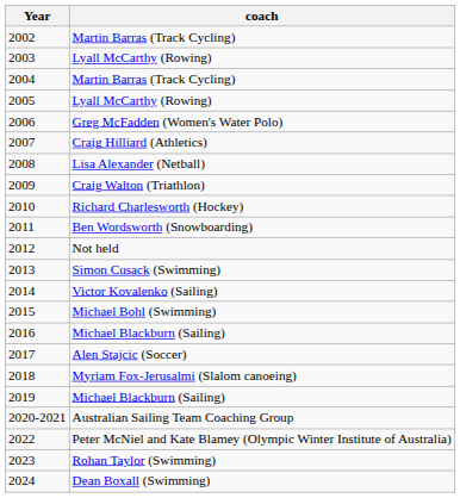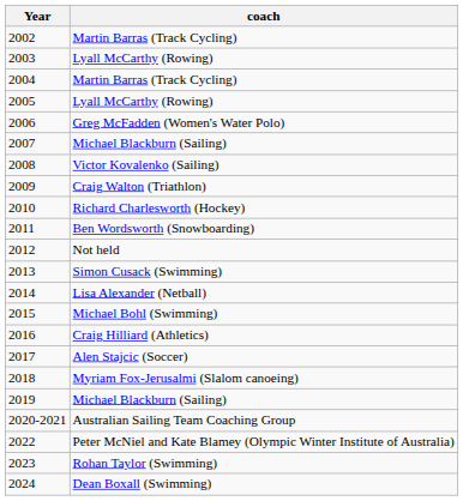 <table class="wikitable">
 <tr>
 <th>Year</th>
 <th>coach</th>
 </tr>
 <tr>
 <td>2002</td>
 <td><a href='#'>Martin Barras</a> (Track Cycling)</td>
 </tr>
 <tr>
 <td>2003</td>
 <td><a href='#'>Lyall McCarthy</a> (Rowing)</td>
 </tr>
 <tr>
 <td>2004</td>
 <td><a href='#'>Martin Barras</a> (Track Cycling)</td>
 </tr>
 <tr>
 <td>2005</td>
 <td><a href='#'>Lyall McCarthy</a> (Rowing)</td>
 </tr>
 <tr>
 <td>2006</td>
 <td><a href='#'>Greg McFadden</a> (Women's Water Polo)</td>
 </tr>
 <tr>
 <td>2007</td>
-<td><a href='#'>Craig Hilliard</a> (Athletics)</td>
+<td><a href='#'>Michael Blackburn</a> (Sailing)</td>
 </tr>
 <tr>
 <td>2008</td>
-<td><a href='#'>Lisa Alexander</a> (Netball)</td>
+<td><a href='#'>Victor Kovalenko</a> (Sailing)</td>
 </tr>
 <tr>
 <td>2009</td>
 <td><a href='#'>Craig Walton</a> (Triathlon)</td>
 </tr>
 <tr>
 <td>2010</td>
 <td><a href='#'>Richard Charlesworth</a> (Hockey)</td>
 </tr>
 <tr>
 <td>2011</td>
 <td><a href='#'>Ben Wordsworth</a> (Snowboarding)</td>
 </tr>
 <tr>
 <td>2012</td>
 <td>Not held</td>
 </tr>
 <tr>
 <td>2013</td>
 <td><a href='#'>Simon Cusack</a> (Swimming)</td>
 </tr>
 <tr>
 <td>2014</td>
-<td><a href='#'>Victor Kovalenko</a> (Sailing)</td>
+<td><a href='#'>Lisa Alexander</a> (Netball)</td>
 </tr>
 <tr>
 <td>2015</td>
 <td><a href='#'>Michael Bohl</a> (Swimming)</td>
 </tr>
 <tr>
 <td>2016</td>
-<td><a href='#'>Michael Blackburn</a> (Sailing)</td>
+<td><a href='#'>Craig Hilliard</a> (Athletics)</td>
 </tr>
 <tr>
 <td>2017</td>
 <td><a href='#'>Alen Stajcic</a> (Soccer)</td>
 </tr>
 <tr>
 <td>2018</td>
 <td><a href='#'>Myriam Fox-Jerusalmi</a> (Slalom canoeing)</td>
 </tr>
 <tr>
 <td>2019</td>
 <td><a href='#'>Michael Blackburn</a> (Sailing)</td>
 </tr>
 <tr>
 <td>2020-2021</td>
 <td>Australian Sailing Team Coaching Group</td>
 </tr>
 <tr>
 <td>2022</td>
 <td>Peter McNiel and Kate Blamey (Olympic Winter Institute of Australia)</td>
 </tr>
 <tr>
 <td>2023</td>
 <td><a href='#'>Rohan Taylor</a> (Swimming)</td>
 </tr>
 <tr>
 <td>2024</td>
 <td><a href='#'>Dean Boxall</a> (Swimming)</td>
 </tr>
 </table>
